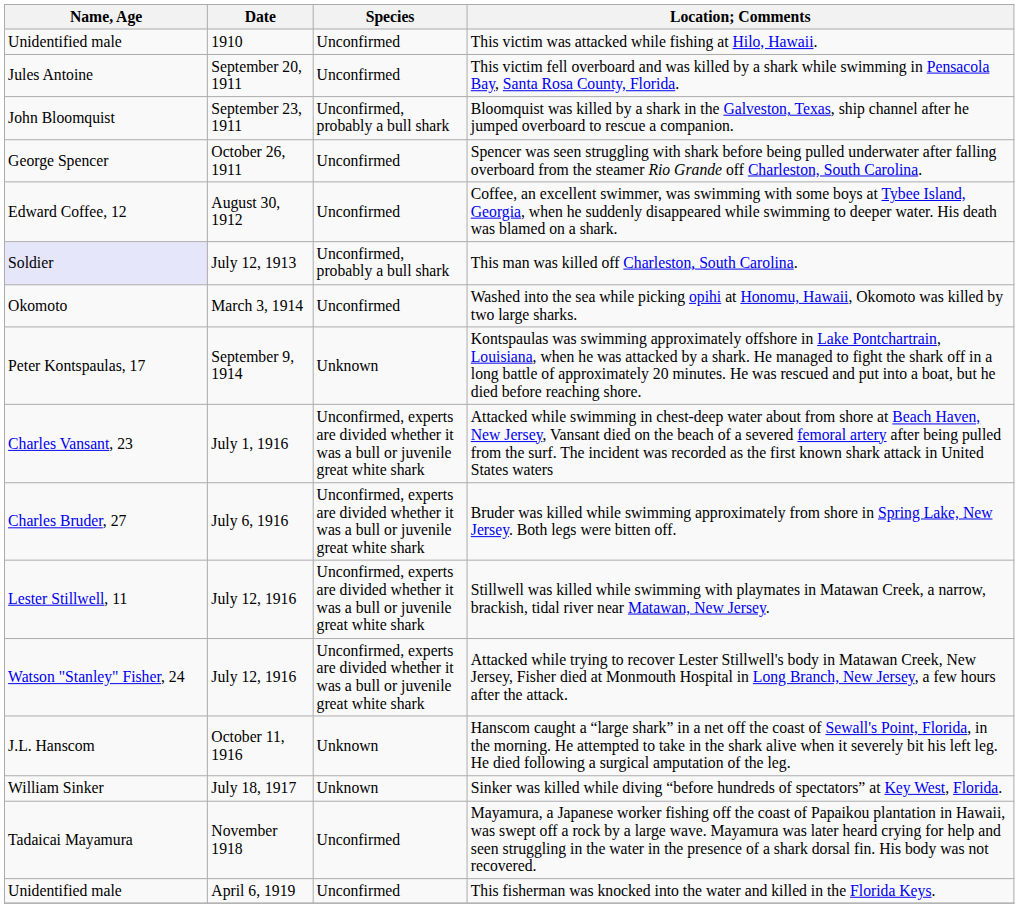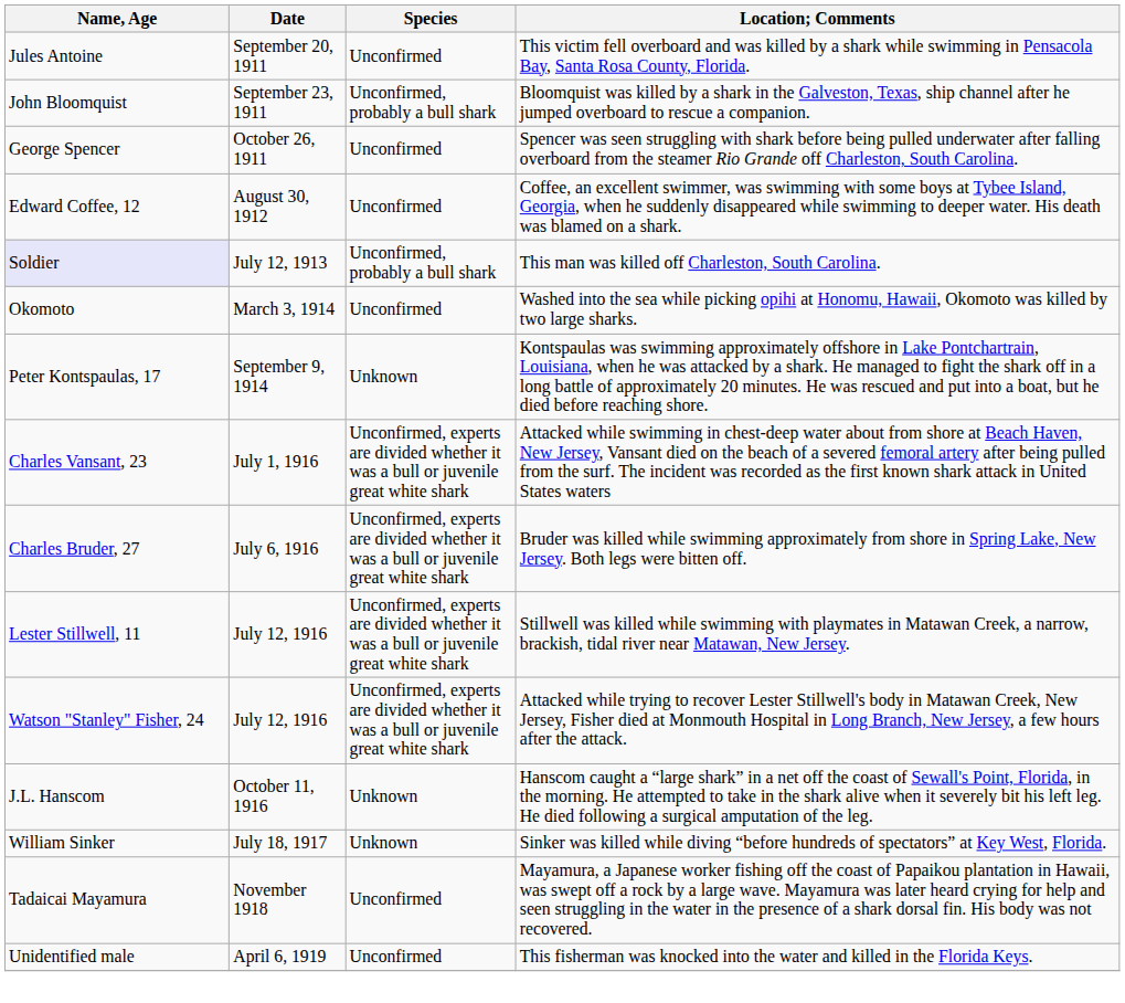 <table class="wikitable">
 <tr>
 <th width="200">Name, Age</th>
 <th width="100">Date</th>
 <th width="150">Species</th>
 <th width="550">Location; Comments</th>
-</tr>
-<tr>
-<td>Unidentified male</td>
-<td>1910</td>
-<td>Unconfirmed</td>
-<td>This victim was attacked while fishing at <a href='#'>Hilo, Hawaii</a>.</td>
 </tr>
 <tr>
 <td>Jules Antoine</td>
 <td>September 20, 1911</td>
 <td>Unconfirmed</td>
 <td>This victim fell overboard and was killed by a shark while swimming in <a href='#'>Pensacola Bay</a>, <a href='#'>Santa Rosa County, Florida</a>.</td>
 </tr>
 <tr>
 <td>John Bloomquist</td>
 <td>September 23, 1911</td>
 <td>Unconfirmed, probably a bull shark</td>
 <td>Bloomquist was killed by a shark in the <a href='#'>Galveston, Texas</a>, ship channel after he jumped overboard to rescue a companion.</td>
 </tr>
 <tr>
 <td>George Spencer</td>
 <td>October 26, 1911</td>
 <td>Unconfirmed</td>
 <td>Spencer was seen struggling with shark before being pulled underwater after falling overboard from the steamer <em>Rio Grande</em> off <a href='#'>Charleston, South Carolina</a>.</td>
 </tr>
 <tr>
 <td>Edward Coffee, 12</td>
 <td>August 30, 1912</td>
 <td>Unconfirmed</td>
 <td>Coffee, an excellent swimmer, was swimming with some boys at <a href='#'>Tybee Island, Georgia</a>, when he suddenly disappeared while swimming to deeper water. His death was blamed on a shark.</td>
 </tr>
 <tr>
 <td style="background: lavender;">Soldier</td>
 <td>July 12, 1913</td>
 <td>Unconfirmed, probably a bull shark</td>
 <td>This man was killed off <a href='#'>Charleston, South Carolina</a>.</td>
 </tr>
 <tr>
 <td>Okomoto</td>
 <td>March 3, 1914</td>
 <td>Unconfirmed</td>
 <td>Washed into the sea while picking <a href='#'>opihi</a> at <a href='#'>Honomu, Hawaii</a>, Okomoto was killed by two large sharks.</td>
 </tr>
 <tr>
 <td>Peter Kontspaulas, 17</td>
 <td>September 9, 1914</td>
 <td>Unknown</td>
 <td>Kontspaulas was swimming approximately  offshore in <a href='#'>Lake Pontchartrain</a>, <a href='#'>Louisiana</a>, when he was attacked by a shark. He managed to fight the shark off in a long battle of approximately 20 minutes. He was rescued and put into a boat, but he died before reaching shore.</td>
 </tr>
 <tr>
 <td><a href='#'>Charles Vansant</a>, 23</td>
 <td>July 1, 1916</td>
 <td>Unconfirmed, experts are divided whether it was a bull or juvenile great white shark</td>
 <td>Attacked while swimming in chest-deep water about  from shore at <a href='#'>Beach Haven, New Jersey</a>, Vansant died on the beach of a severed <a href='#'>femoral artery</a> after being pulled from the surf. The incident was recorded as the first known shark attack in United States waters</td>
 </tr>
 <tr>
 <td><a href='#'>Charles Bruder</a>, 27</td>
 <td>July 6, 1916</td>
 <td>Unconfirmed, experts are divided whether it was a bull or juvenile great white shark</td>
 <td>Bruder was killed while swimming approximately  from shore in <a href='#'>Spring Lake, New Jersey</a>. Both legs were bitten off.</td>
 </tr>
 <tr>
 <td><a href='#'>Lester Stillwell</a>, 11</td>
 <td>July 12, 1916</td>
 <td>Unconfirmed, experts are divided whether it was a bull or juvenile great white shark</td>
 <td>Stillwell was killed while swimming with playmates in Matawan Creek, a narrow, brackish, tidal river near <a href='#'>Matawan, New Jersey</a>.</td>
 </tr>
 <tr>
 <td><a href='#'>Watson "Stanley" Fisher</a>, 24</td>
 <td>July 12, 1916</td>
 <td>Unconfirmed, experts are divided whether it was a bull or juvenile great white shark</td>
 <td>Attacked while trying to recover Lester Stillwell's body in Matawan Creek, New Jersey, Fisher died at Monmouth Hospital in <a href='#'>Long Branch, New Jersey</a>, a few hours after the attack.</td>
 </tr>
 <tr>
 <td>J.L. Hanscom</td>
 <td>October 11, 1916</td>
 <td>Unknown</td>
 <td>Hanscom caught a “large shark” in a net off the coast of <a href='#'>Sewall's Point, Florida</a>, in the morning. He attempted to take in the shark alive when it severely bit his left leg. He died following a surgical amputation of the leg.</td>
 </tr>
 <tr>
 <td>William Sinker</td>
 <td>July 18, 1917</td>
 <td>Unknown</td>
 <td>Sinker was killed while diving “before hundreds of spectators” at <a href='#'>Key West</a>, <a href='#'>Florida</a>.</td>
 </tr>
 <tr>
 <td>Tadaicai Mayamura</td>
 <td>November 1918</td>
 <td>Unconfirmed</td>
 <td>Mayamura, a Japanese worker fishing off the coast of Papaikou plantation in Hawaii, was swept off a rock by a large wave.  Mayamura was later heard crying for help and seen struggling in the water in the presence of a shark dorsal fin.  His body was not recovered.</td>
 </tr>
 <tr>
 <td>Unidentified male</td>
 <td>April 6, 1919</td>
 <td>Unconfirmed</td>
 <td>This fisherman was knocked into the water and killed in the <a href='#'>Florida Keys</a>.</td>
 </tr>
 <tr>
 </tr>
 </table>
